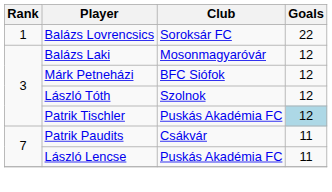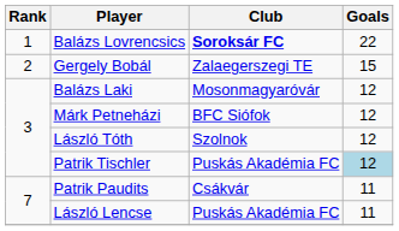 <table class="wikitable" style="text-align:center">
 <tr>
 <th>Rank</th>
 <th>Player</th>
 <th>Club</th>
 <th>Goals</th>
 </tr>
 <tr>
 <td>1</td>
 <td align="left"> <a href='#'>Balázs Lovrencsics</a></td>
-<td align="left"><a href='#'>Soroksár FC</a></td>
+<td align="left"><strong><a href='#'>Soroksár FC</a></strong></td>
 <td>22</td>
+</tr>
+<tr>
+<td>2</td>
+<td align="left"> <a href='#'>Gergely Bobál</a></td>
+<td align="left"><a href='#'>Zalaegerszegi TE</a></td>
+<td>15</td>
 </tr>
 <tr>
 <td rowspan="4">3</td>
 <td align="left"> <a href='#'>Balázs Laki</a></td>
 <td align="left"><a href='#'>Mosonmagyaróvár</a></td>
 <td>12</td>
 </tr>
 <tr>
 <td align="left"> <a href='#'>Márk Petneházi</a></td>
 <td align="left"><a href='#'>BFC Siófok</a></td>
 <td>12</td>
 </tr>
 <tr>
 <td align="left"> <a href='#'>László Tóth</a></td>
 <td align="left"><a href='#'>Szolnok</a></td>
 <td>12</td>
 </tr>
 <tr>
 <td align="left"> <a href='#'>Patrik Tischler</a></td>
 <td align="left"><a href='#'>Puskás Akadémia FC</a></td>
 <td style="background: lightblue;">12</td>
 </tr>
 <tr>
 <td rowspan="2">7</td>
 <td align="left"> <a href='#'>Patrik Paudits</a></td>
 <td align="left"><a href='#'>Csákvár</a></td>
 <td>11</td>
 </tr>
 <tr>
 <td align="left"> <a href='#'>László Lencse</a></td>
 <td align="left"><a href='#'>Puskás Akadémia FC</a></td>
 <td>11</td>
 </tr>
 <tr>
 </tr>
 </table>
